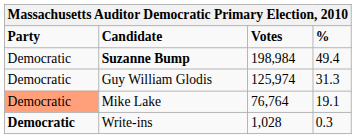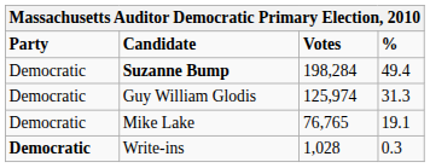 <table class="wikitable">
 <tr>
 <th colspan="4">Massachusetts Auditor Democratic Primary Election, 2010</th>
 </tr>
 <tr>
 <td><strong>Party</strong></td>
 <td><strong>Candidate</strong></td>
 <td><strong>Votes</strong></td>
 <td><strong>%</strong></td>
 </tr>
 <tr>
 <td>Democratic</td>
 <td><strong>Suzanne Bump</strong></td>
-<td>198,984</td>
+<td>198,284</td>
 <td>49.4</td>
 </tr>
 <tr>
 <td>Democratic</td>
 <td>Guy William Glodis</td>
 <td>125,974</td>
 <td>31.3</td>
 </tr>
 <tr>
-<td style="background: lightsalmon;">Democratic</td>
+<td>Democratic</td>
 <td>Mike Lake</td>
-<td>76,764</td>
+<td>76,765</td>
 <td>19.1</td>
 </tr>
 <tr>
 <td><strong>Democratic</strong></td>
 <td>Write-ins</td>
 <td>1,028</td>
 <td>0.3</td>
 </tr>
 </table>
